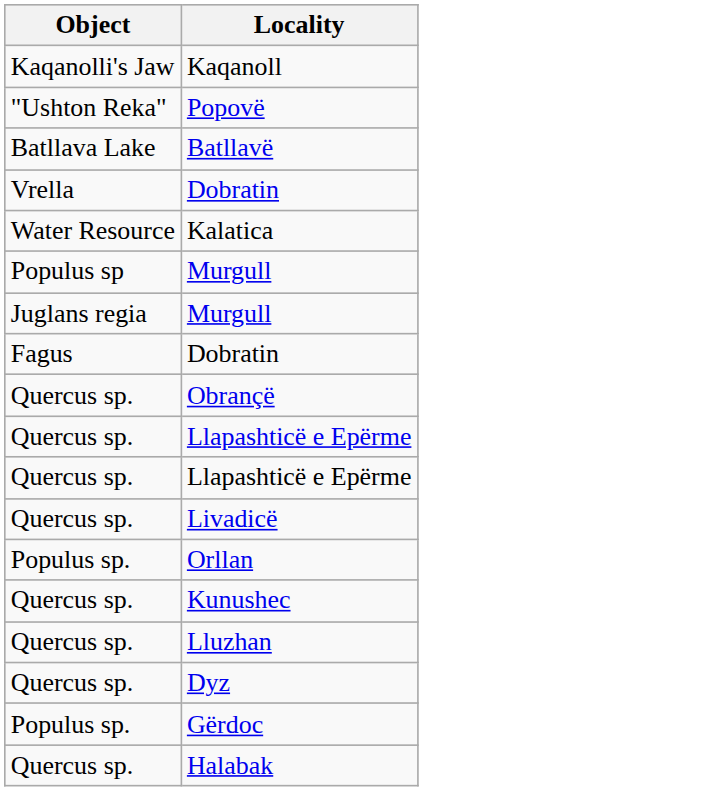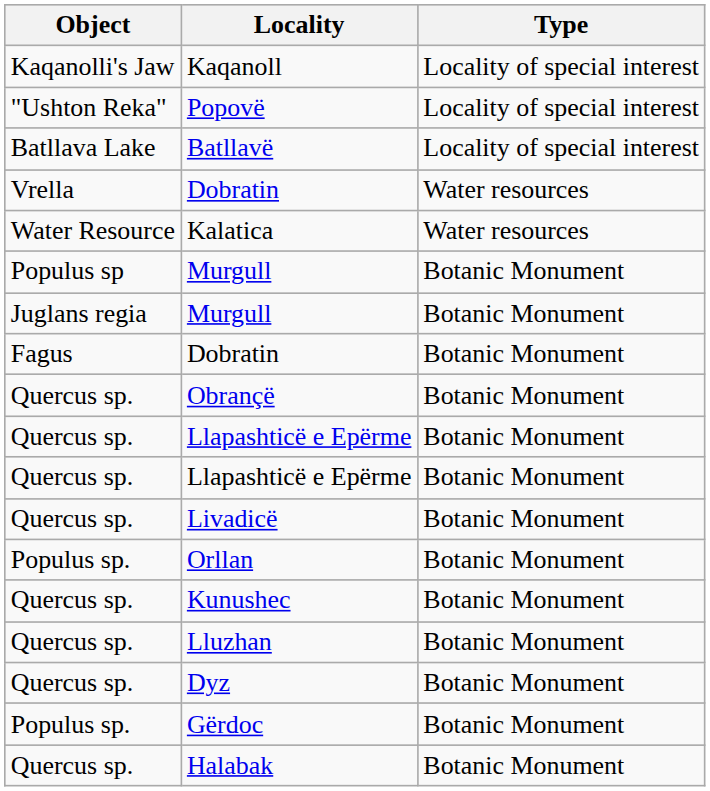 <table class="wikitable">
 <tr>
 <th>Object</th>
 <th>Locality</th>
+<th>Type</th>
 </tr>
 <tr>
 <td>Kaqanolli's Jaw</td>
 <td>Kaqanoll</td>
+<td>Locality of special interest</td>
 </tr>
 <tr>
 <td>"Ushton Reka"</td>
 <td><a href='#'>Popovë</a></td>
+<td>Locality of special interest</td>
 </tr>
 <tr>
 <td>Batllava Lake</td>
 <td><a href='#'>Batllavë</a></td>
+<td>Locality of special interest</td>
 </tr>
 <tr>
 <td>Vrella</td>
 <td><a href='#'>Dobratin</a></td>
+<td>Water resources</td>
 </tr>
 <tr>
 <td>Water Resource</td>
 <td>Kalatica</td>
+<td>Water resources</td>
 </tr>
 <tr>
 <td>Populus sp</td>
 <td><a href='#'>Murgull</a></td>
+<td>Botanic Monument</td>
 </tr>
 <tr>
 <td>Juglans regia</td>
 <td><a href='#'>Murgull</a></td>
+<td>Botanic Monument</td>
 </tr>
 <tr>
 <td>Fagus</td>
 <td>Dobratin</td>
+<td>Botanic Monument</td>
 </tr>
 <tr>
 <td>Quercus sp.</td>
 <td><a href='#'>Obrançë</a></td>
+<td>Botanic Monument</td>
 </tr>
 <tr>
 <td>Quercus sp.</td>
 <td><a href='#'>Llapashticë e Epërme</a></td>
+<td>Botanic Monument</td>
 </tr>
 <tr>
 <td>Quercus sp.</td>
 <td>Llapashticë e Epërme</td>
+<td>Botanic Monument</td>
 </tr>
 <tr>
 <td>Quercus sp.</td>
 <td><a href='#'>Livadicë</a></td>
+<td>Botanic Monument</td>
 </tr>
 <tr>
 <td>Populus sp.</td>
 <td><a href='#'>Orllan</a></td>
+<td>Botanic Monument</td>
 </tr>
 <tr>
 <td>Quercus sp.</td>
 <td><a href='#'>Kunushec</a></td>
+<td>Botanic Monument</td>
 </tr>
 <tr>
 <td>Quercus sp.</td>
 <td><a href='#'>Lluzhan</a></td>
+<td>Botanic Monument</td>
 </tr>
 <tr>
 <td>Quercus sp.</td>
 <td><a href='#'>Dyz</a></td>
+<td>Botanic Monument</td>
 </tr>
 <tr>
 <td>Populus sp.</td>
 <td><a href='#'>Gërdoc</a></td>
+<td>Botanic Monument</td>
 </tr>
 <tr>
 <td>Quercus sp.</td>
 <td><a href='#'>Halabak</a></td>
+<td>Botanic Monument</td>
 </tr>
 </table>
